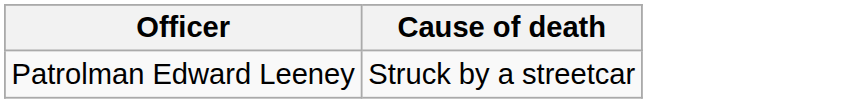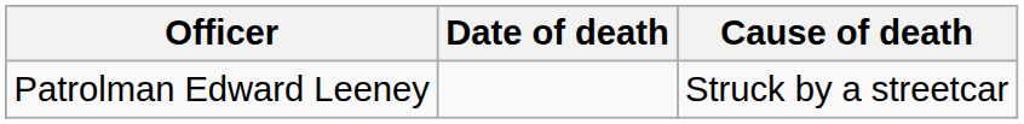 <table class="wikitable">
 <tr>
 <th>Officer</th>
+<th>Date of death</th>
 <th>Cause of death</th>
 </tr>
 <tr>
 <td>Patrolman Edward Leeney</td>
+<td></td>
 <td>Struck by a streetcar</td>
 </tr>
 </table>
